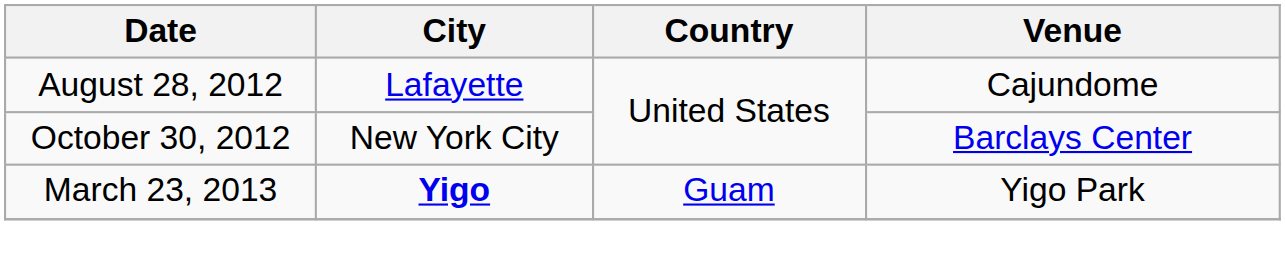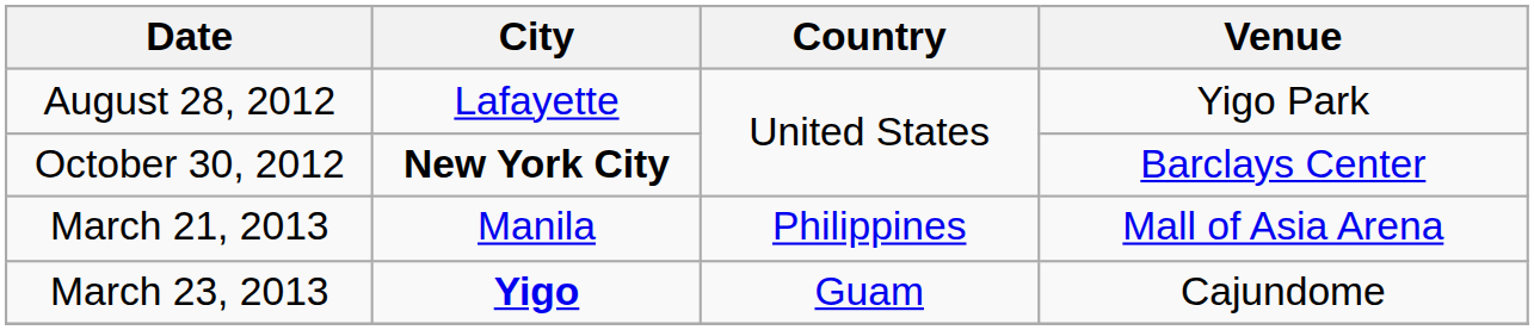 <table class="wikitable" style="text-align:center;">
 <tr>
 <th scope="col" style="width:12em;">Date</th>
 <th scope="col" style="width:10em;">City</th>
 <th scope="col" style="width:10em;">Country</th>
 <th scope="col" style="width:16em;">Venue</th>
 </tr>
 <tr>
 <td>August 28, 2012</td>
 <td><a href='#'>Lafayette</a></td>
 <td rowspan=2>United States</td>
-<td>Cajundome</td>
+<td>Yigo Park</td>
 </tr>
 <tr>
 <td>October 30, 2012</td>
-<td>New York City</td>
+<td><strong>New York City</strong></td>
 <td><a href='#'>Barclays Center</a></td>
+</tr>
+<tr>
+<td>March 21, 2013</td>
+<td><a href='#'>Manila</a></td>
+<td><a href='#'>Philippines</a></td>
+<td><a href='#'>Mall of Asia Arena</a></td>
 </tr>
 <tr>
 <td>March 23, 2013</td>
 <td><strong><a href='#'>Yigo</a></strong></td>
 <td><a href='#'>Guam</a></td>
-<td>Yigo Park</td>
+<td>Cajundome</td>
 </tr>
 <tr>
 </tr>
 </table>
